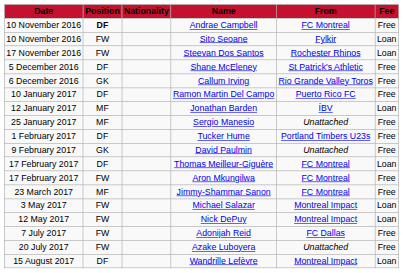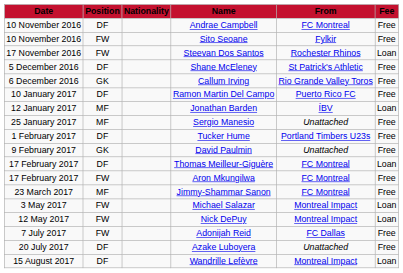 <table class="wikitable"  style="text-align:center; font-size:90%; ">
 <tr>
 <th style="background:#C4112F; color:#000000;" scope=col>Date</th>
 <th style="background:#C4112F; color:#000000;" scope=col>Position</th>
 <th style="background:#C4112F; color:#000000;" scope=col>Nationality</th>
 <th style="background:#C4112F; color:#000000;" scope=col>Name</th>
 <th style="background:#C4112F; color:#000000;" scope=col>From</th>
 <th style="background:#C4112F; color:#000000;" scope=col>Fee</th>
 </tr>
 <tr>
 <td>10 November 2016</td>
-<td><strong>DF</strong></td>
+<td>DF</td>
 <td></td>
 <td><a href='#'>Andrae Campbell</a></td>
 <td><a href='#'>FC Montreal</a></td>
 <td>Free</td>
 </tr>
 <tr>
 <td>10 November 2016</td>
 <td>FW</td>
 <td></td>
 <td><a href='#'>Sito Seoane</a></td>
 <td> <a href='#'>Fylkir</a></td>
-<td>Loan</td>
+<td>Free</td>
 </tr>
 <tr>
 <td>17 November 2016</td>
 <td>FW</td>
 <td></td>
 <td><a href='#'>Steevan Dos Santos</a></td>
 <td> <a href='#'>Rochester Rhinos</a></td>
 <td>Loan</td>
 </tr>
 <tr>
 <td>5 December 2016</td>
 <td>DF</td>
 <td></td>
 <td><a href='#'>Shane McEleney</a></td>
 <td> <a href='#'>St Patrick's Athletic</a></td>
 <td>Free</td>
 </tr>
 <tr>
 <td>6 December 2016</td>
 <td>GK</td>
 <td></td>
 <td><a href='#'>Callum Irving</a></td>
 <td> <a href='#'>Rio Grande Valley Toros</a></td>
 <td>Free</td>
 </tr>
 <tr>
 <td>10 January 2017</td>
 <td>DF</td>
 <td></td>
 <td><a href='#'>Ramon Martin Del Campo</a></td>
 <td> <a href='#'>Puerto Rico FC</a></td>
 <td>Free</td>
 </tr>
 <tr>
 <td>12 January 2017</td>
 <td>MF</td>
 <td></td>
 <td><a href='#'>Jonathan Barden</a></td>
 <td> <a href='#'>ÍBV</a></td>
 <td>Loan</td>
 </tr>
 <tr>
 <td>25 January 2017</td>
 <td>MF</td>
 <td></td>
 <td><a href='#'>Sergio Manesio</a></td>
 <td><em>Unattached</em></td>
 <td>Free</td>
 </tr>
 <tr>
 <td>1 February 2017</td>
 <td>DF</td>
 <td></td>
 <td><a href='#'>Tucker Hume</a></td>
 <td> <a href='#'>Portland Timbers U23s</a></td>
 <td>Free</td>
 </tr>
 <tr>
 <td>9 February 2017</td>
 <td>GK</td>
 <td></td>
 <td><a href='#'>David Paulmin</a></td>
 <td><em>Unattached</em></td>
 <td>Free</td>
 </tr>
 <tr>
 <td>17 February 2017</td>
 <td>DF</td>
 <td></td>
 <td><a href='#'>Thomas Meilleur-Giguère</a></td>
 <td><a href='#'>FC Montreal</a></td>
 <td>Loan</td>
 </tr>
 <tr>
 <td>17 February 2017</td>
 <td>FW</td>
 <td></td>
 <td><a href='#'>Aron Mkungilwa</a></td>
 <td><a href='#'>FC Montreal</a></td>
 <td>Free</td>
 </tr>
 <tr>
 <td>23 March 2017</td>
 <td>MF</td>
 <td></td>
 <td><a href='#'>Jimmy-Shammar Sanon</a></td>
 <td><a href='#'>FC Montreal</a></td>
 <td>Free</td>
 </tr>
 <tr>
 <td>3 May 2017</td>
 <td>FW</td>
 <td></td>
 <td><a href='#'>Michael Salazar</a></td>
 <td><a href='#'>Montreal Impact</a></td>
 <td>Loan</td>
 </tr>
 <tr>
 <td>12 May 2017</td>
 <td>FW</td>
 <td></td>
 <td><a href='#'>Nick DePuy</a></td>
 <td><a href='#'>Montreal Impact</a></td>
 <td>Loan</td>
 </tr>
 <tr>
 <td>7 July 2017</td>
 <td>FW</td>
 <td></td>
 <td><a href='#'>Adonijah Reid</a></td>
 <td> <a href='#'>FC Dallas</a></td>
 <td>Free</td>
 </tr>
 <tr>
 <td>20 July 2017</td>
-<td>FW</td>
+<td>DF</td>
 <td></td>
 <td><a href='#'>Azake Luboyera</a></td>
 <td><em>Unattached</em></td>
 <td>Free</td>
 </tr>
 <tr>
 <td>15 August 2017</td>
 <td>DF</td>
 <td></td>
 <td><a href='#'>Wandrille Lefèvre</a></td>
 <td><a href='#'>Montreal Impact</a></td>
 <td>Loan</td>
 </tr>
 </table>
